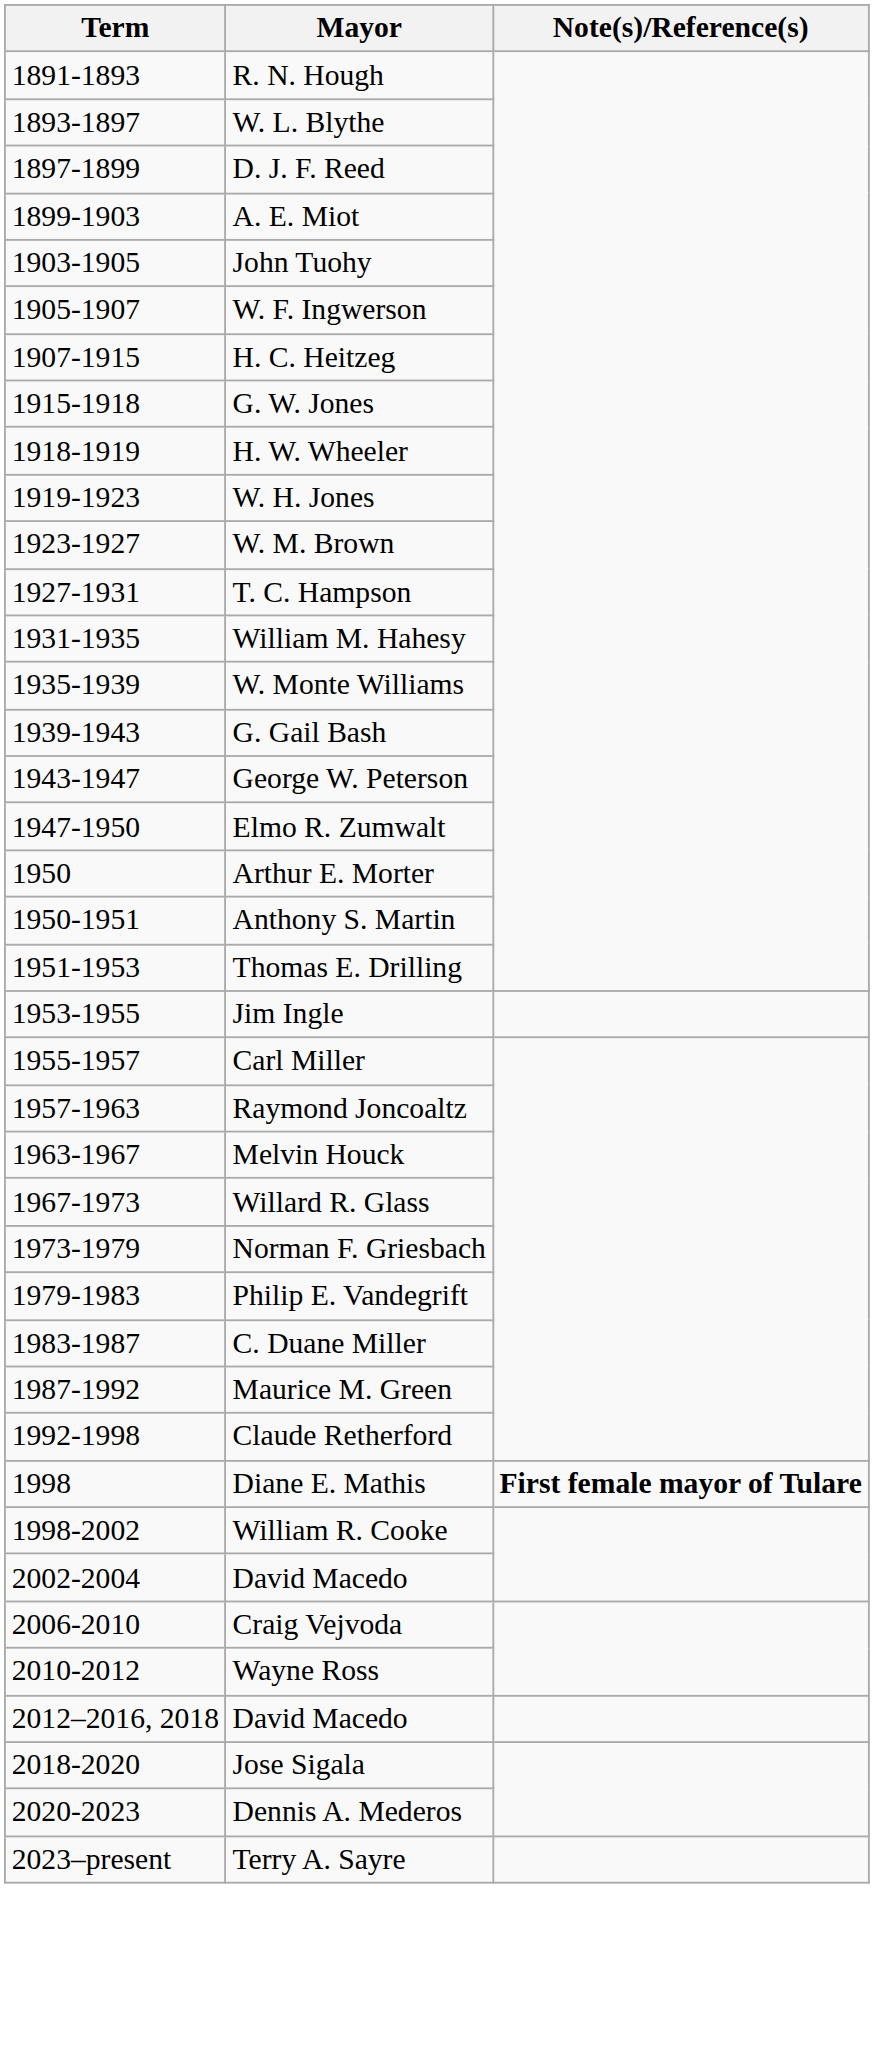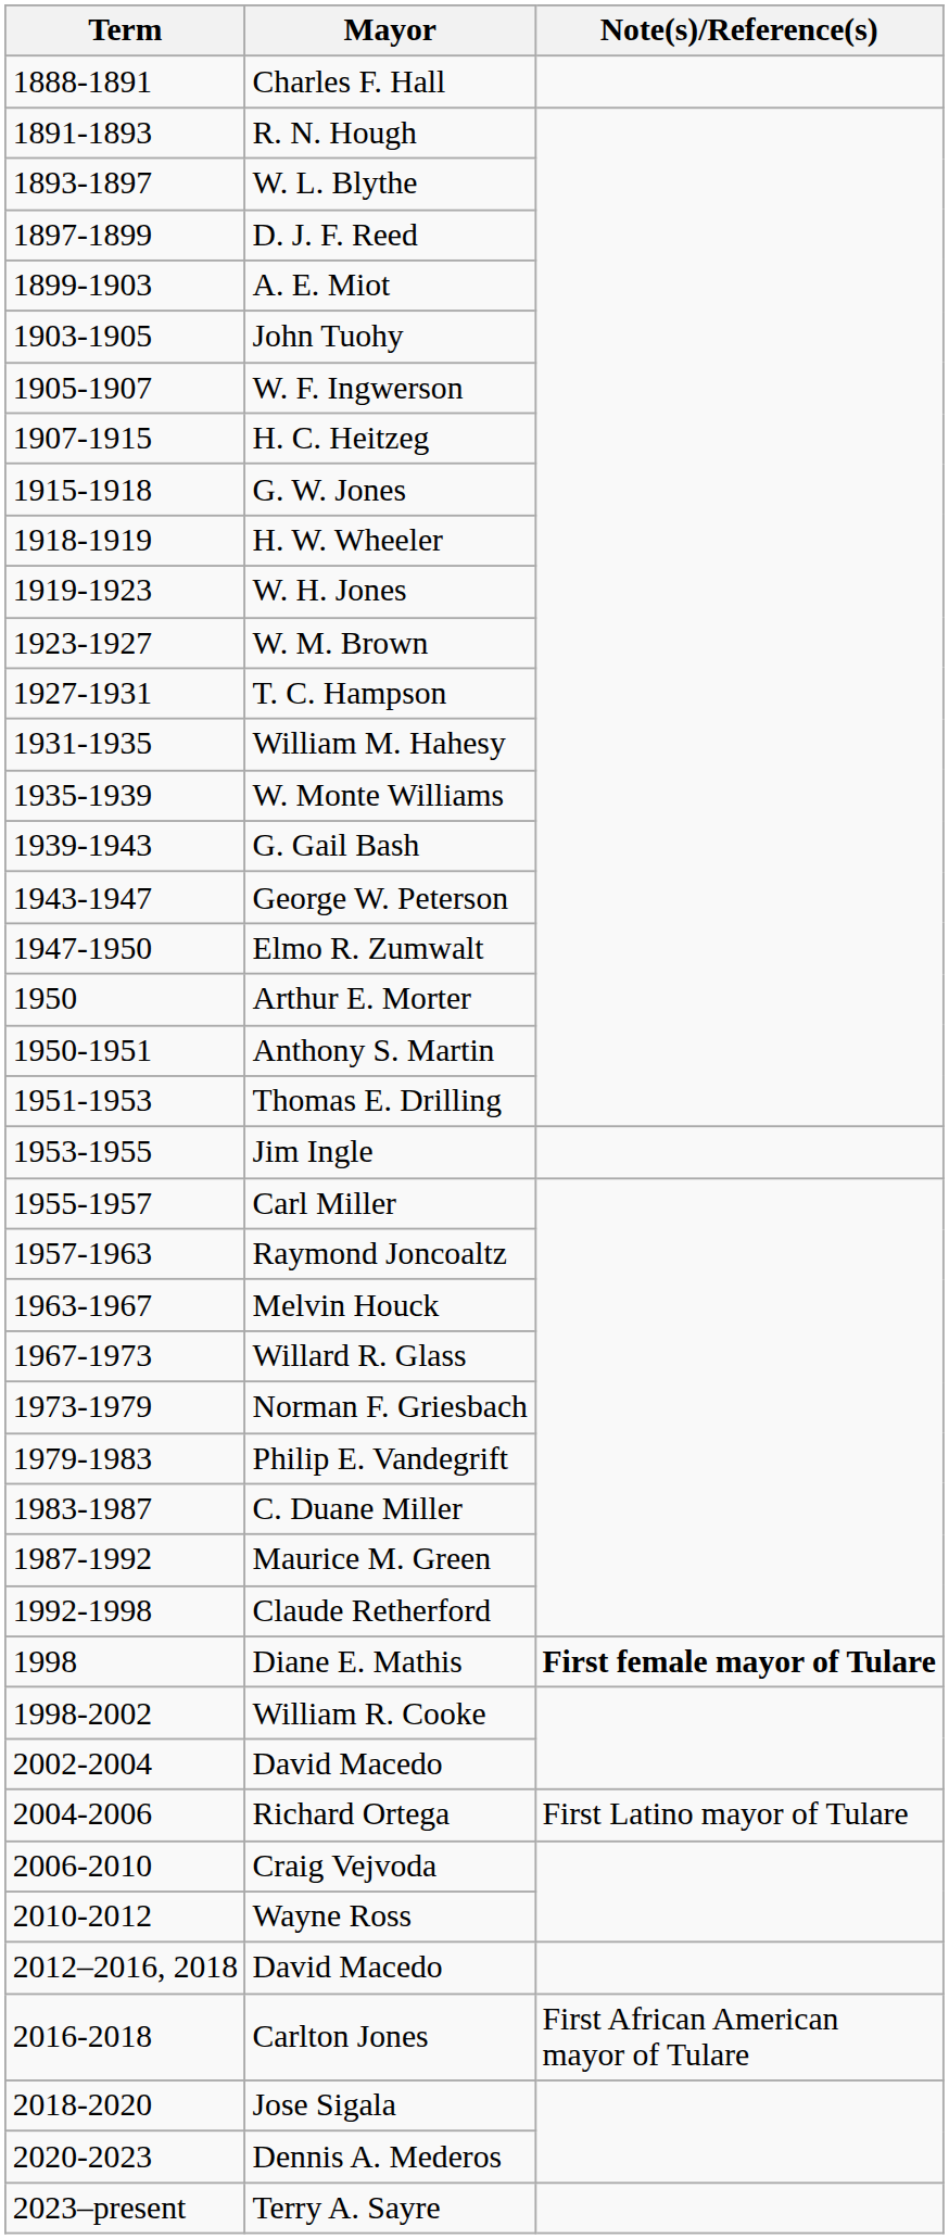 <table class = "wikitable">
 <tr>
 <th>Term</th>
 <th>Mayor</th>
 <th>Note(s)/Reference(s)</th>
+</tr>
+<tr>
+<td>1888-1891</td>
+<td>Charles F. Hall</td>
+<td></td>
 </tr>
 <tr>
 <td>1891-1893</td>
 <td>R. N. Hough</td>
 <td rowspan="20"></td>
 </tr>
 <tr>
 <td>1893-1897</td>
 <td>W. L. Blythe</td>
 </tr>
 <tr>
 <td>1897-1899</td>
 <td>D. J. F. Reed</td>
 </tr>
 <tr>
 <td>1899-1903</td>
 <td>A. E. Miot</td>
 </tr>
 <tr>
 <td>1903-1905</td>
 <td>John Tuohy</td>
 </tr>
 <tr>
 <td>1905-1907</td>
 <td>W. F. Ingwerson</td>
 </tr>
 <tr>
 <td>1907-1915</td>
 <td>H. C. Heitzeg</td>
 </tr>
 <tr>
 <td>1915-1918</td>
 <td>G. W. Jones</td>
 </tr>
 <tr>
 <td>1918-1919</td>
 <td>H. W. Wheeler</td>
 </tr>
 <tr>
 <td>1919-1923</td>
 <td>W. H. Jones</td>
 </tr>
 <tr>
 <td>1923-1927</td>
 <td>W. M. Brown</td>
 </tr>
 <tr>
 <td>1927-1931</td>
 <td>T. C. Hampson</td>
 </tr>
 <tr>
 <td>1931-1935</td>
 <td>William M. Hahesy</td>
 </tr>
 <tr>
 <td>1935-1939</td>
 <td>W. Monte Williams</td>
 </tr>
 <tr>
 <td>1939-1943</td>
 <td>G. Gail Bash</td>
 </tr>
 <tr>
 <td>1943-1947</td>
 <td>George W. Peterson</td>
 </tr>
 <tr>
 <td>1947-1950</td>
 <td>Elmo R. Zumwalt</td>
 </tr>
 <tr>
 <td>1950</td>
 <td>Arthur E. Morter</td>
 </tr>
 <tr>
 <td>1950-1951</td>
 <td>Anthony S. Martin</td>
 </tr>
 <tr>
 <td>1951-1953</td>
 <td>Thomas E. Drilling</td>
 </tr>
 <tr>
 <td>1953-1955</td>
 <td>Jim Ingle</td>
 <td></td>
 </tr>
 <tr>
 <td>1955-1957</td>
 <td>Carl Miller</td>
 <td rowspan="9"></td>
 </tr>
 <tr>
 <td>1957-1963</td>
 <td>Raymond Joncoaltz</td>
 </tr>
 <tr>
 <td>1963-1967</td>
 <td>Melvin Houck</td>
 </tr>
 <tr>
 <td>1967-1973</td>
 <td>Willard R. Glass</td>
 </tr>
 <tr>
 <td>1973-1979</td>
 <td>Norman F. Griesbach</td>
 </tr>
 <tr>
 <td>1979-1983</td>
 <td>Philip E. Vandegrift</td>
 </tr>
 <tr>
 <td>1983-1987</td>
 <td>C. Duane Miller</td>
 </tr>
 <tr>
 <td>1987-1992</td>
 <td>Maurice M. Green</td>
 </tr>
 <tr>
 <td>1992-1998</td>
 <td>Claude Retherford</td>
 </tr>
 <tr>
 <td>1998</td>
 <td>Diane E. Mathis</td>
 <td><strong>First female mayor of Tulare</strong></td>
 </tr>
 <tr>
 <td>1998-2002</td>
 <td>William R. Cooke</td>
 <td rowspan="2"></td>
 </tr>
 <tr>
 <td>2002-2004</td>
 <td>David Macedo</td>
 </tr>
 <tr>
+<td>2004-2006</td>
+<td>Richard Ortega</td>
+<td>First Latino mayor of Tulare</td>
+</tr>
+<tr>
 <td>2006-2010</td>
 <td>Craig Vejvoda</td>
 <td rowspan="2"></td>
 </tr>
 <tr>
 <td>2010-2012</td>
 <td>Wayne Ross</td>
 </tr>
 <tr>
 <td>2012–2016, 2018</td>
 <td>David Macedo</td>
 <td></td>
+</tr>
+<tr>
+<td>2016-2018</td>
+<td>Carlton Jones</td>
+<td>First African American<br>mayor of Tulare</td>
 </tr>
 <tr>
 <td>2018-2020</td>
 <td>Jose Sigala</td>
 <td rowspan="2"></td>
 </tr>
 <tr>
 <td>2020-2023</td>
 <td>Dennis A. Mederos</td>
 </tr>
 <tr>
 <td>2023–present</td>
 <td>Terry A. Sayre</td>
 <td></td>
 </tr>
 </table>
